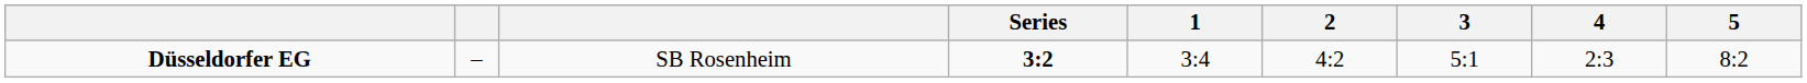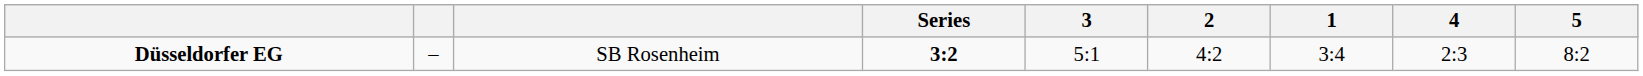 <table class="wikitable" width="80%">
 <tr style="background-color:#c0c0c0;">
 <th style="width:25%;"></th>
 <th style="width:2.5%;"></th>
 <th style="width:25%;"></th>
 <th style="width:10%;">Series</th>
+<th style="width:7.5%;">3</th>
+<th style="width:7.5%;">2</th>
 <th style="width:7.5%;">1</th>
-<th style="width:7.5%;">2</th>
-<th style="width:7.5%;">3</th>
 <th style="width:7.5%;">4</th>
 <th style="width:7.5%;">5</th>
 </tr>
 <tr align="center">
 <td><strong>Düsseldorfer EG</strong></td>
 <td>–</td>
 <td>SB Rosenheim</td>
 <td><strong>3:2</strong></td>
+<td>5:1</td>
+<td>4:2</td>
 <td>3:4</td>
-<td>4:2</td>
-<td>5:1</td>
 <td>2:3</td>
 <td>8:2</td>
 </tr>
 </table>
